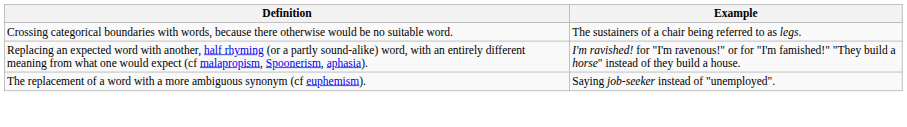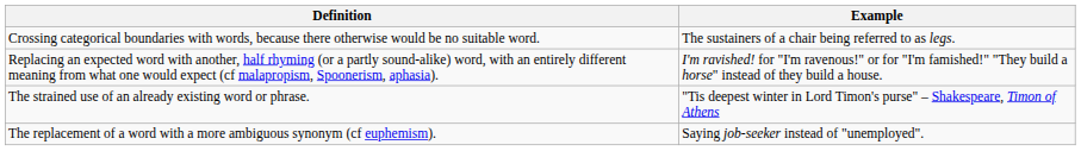 <table class="wikitable sortable">
 <tr valign="top">
 <th>Definition</th>
 <th>Example</th>
 </tr>
 <tr valign="top">
 <td>Crossing categorical boundaries with words, because there otherwise would be no suitable word.</td>
 <td>The sustainers of a chair being referred to as <em>legs</em>.</td>
 </tr>
 <tr valign="top">
 <td>Replacing an expected word with another, <a href='#'>half rhyming</a> (or a partly sound-alike) word, with an entirely different meaning from what one would expect (cf <a href='#'>malapropism</a>, <a href='#'>Spoonerism</a>, <a href='#'>aphasia</a>).</td>
 <td><em>I'm ravished!</em> for "I'm ravenous!" or for "I'm famished!"  "They build a <em>horse</em>" instead of they build a house.</td>
 </tr>
 <tr valign="top">
+<td>The strained use of an already existing word or phrase.</td>
+<td>"Tis deepest winter in Lord Timon's purse" – <a href='#'>Shakespeare</a>, <em><a href='#'>Timon of Athens</a></em></td>
+</tr>
+<tr valign="top">
 <td>The replacement of a word with a more ambiguous synonym (cf <a href='#'>euphemism</a>).</td>
 <td>Saying <em>job-seeker</em> instead of "unemployed".</td>
 </tr>
 </table>
